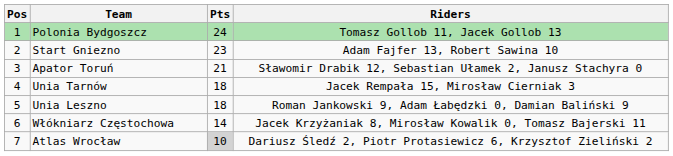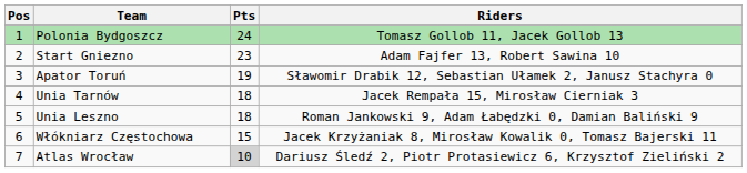 <table class="wikitable" style="font-size: 100%">
 <tr>
 <th width=20>Pos</th>
 <th width=200>Team</th>
 <th width=20>Pts</th>
 <th width=500>Riders</th>
 </tr>
 <tr align=center style="background:#ACE1AF;">
 <td>1</td>
 <td align="left">Polonia Bydgoszcz</td>
 <td>24</td>
 <td>Tomasz Gollob 11, Jacek Gollob 13</td>
 </tr>
 <tr align=center>
 <td>2</td>
 <td align="left">Start Gniezno</td>
 <td>23</td>
 <td>Adam Fajfer 13, Robert Sawina 10</td>
 </tr>
 <tr align=center>
 <td>3</td>
 <td align="left">Apator Toruń</td>
-<td>21</td>
+<td>19</td>
 <td>Sławomir Drabik 12, Sebastian Ułamek 2, Janusz Stachyra 0</td>
 </tr>
 <tr align=center>
 <td>4</td>
 <td align="left">Unia Tarnów</td>
 <td>18</td>
 <td>Jacek Rempała 15, Mirosław Cierniak 3</td>
 </tr>
 <tr align=center>
 <td>5</td>
 <td align="left">Unia Leszno</td>
 <td>18</td>
 <td>Roman Jankowski 9, Adam Łabędzki 0, Damian Baliński 9</td>
 </tr>
 <tr align=center>
 <td>6</td>
 <td align="left">Włókniarz Częstochowa</td>
-<td>14</td>
+<td>15</td>
 <td>Jacek Krzyżaniak 8, Mirosław Kowalik 0, Tomasz Bajerski 11</td>
 </tr>
 <tr align=center>
 <td>7</td>
 <td align="left">Atlas Wrocław</td>
 <td style="background: lightgrey;">10</td>
 <td>Dariusz Śledź 2, Piotr Protasiewicz 6, Krzysztof Zieliński 2</td>
 </tr>
 </table>
